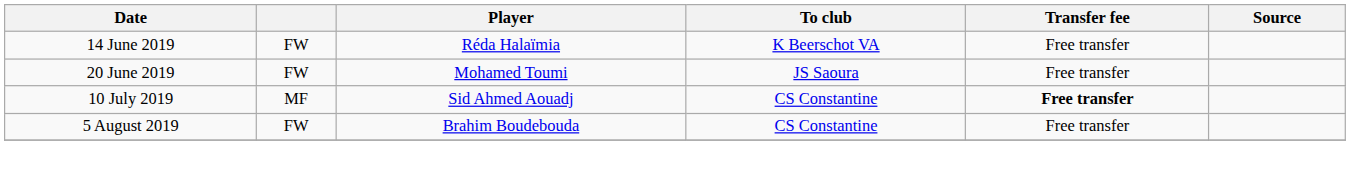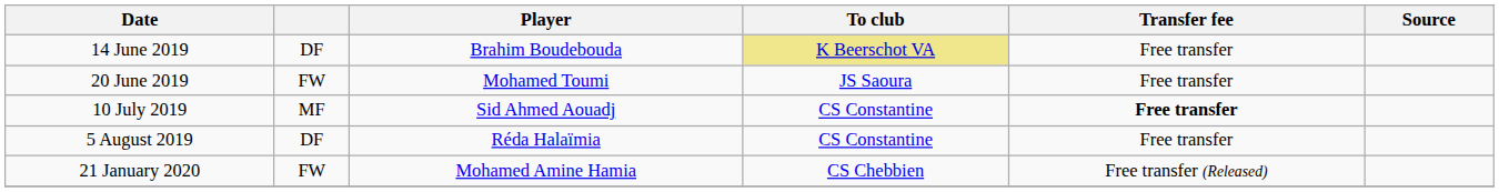 <table class="wikitable sortable" style="width:70%; text-align:center; font-size:85%; text-align:centre;">
 <tr>
 <th>Date</th>
 <th></th>
 <th>Player</th>
 <th>To club</th>
 <th>Transfer fee</th>
 <th>Source</th>
 </tr>
 <tr>
 <td>14 June 2019</td>
-<td>FW</td>
-<td> <a href='#'>Réda Halaïmia</a></td>
-<td> <a href='#'>K Beerschot VA</a></td>
+<td>DF</td>
+<td> <a href='#'>Brahim Boudebouda</a></td>
+<td style="background: khaki;"> <a href='#'>K Beerschot VA</a></td>
 <td>Free transfer</td>
 <td></td>
 </tr>
 <tr>
 <td>20 June 2019</td>
 <td>FW</td>
 <td> <a href='#'>Mohamed Toumi</a></td>
 <td><a href='#'>JS Saoura</a></td>
 <td>Free transfer</td>
 <td></td>
 </tr>
 <tr>
 <td>10 July 2019</td>
 <td>MF</td>
 <td> <a href='#'>Sid Ahmed Aouadj</a></td>
 <td><a href='#'>CS Constantine</a></td>
 <td><strong>Free transfer</strong></td>
 <td></td>
 </tr>
 <tr>
 <td>5 August 2019</td>
-<td>FW</td>
-<td> <a href='#'>Brahim Boudebouda</a></td>
+<td>DF</td>
+<td> <a href='#'>Réda Halaïmia</a></td>
 <td><a href='#'>CS Constantine</a></td>
 <td>Free transfer</td>
 <td></td>
 </tr>
 <tr>
+<td>21 January 2020</td>
+<td>FW</td>
+<td> <a href='#'>Mohamed Amine Hamia</a></td>
+<td> <a href='#'>CS Chebbien</a></td>
+<td>Free transfer <small><em>(Released)</em></small></td>
+<td></td>
+</tr>
+<tr>
 </tr>
 </table>
